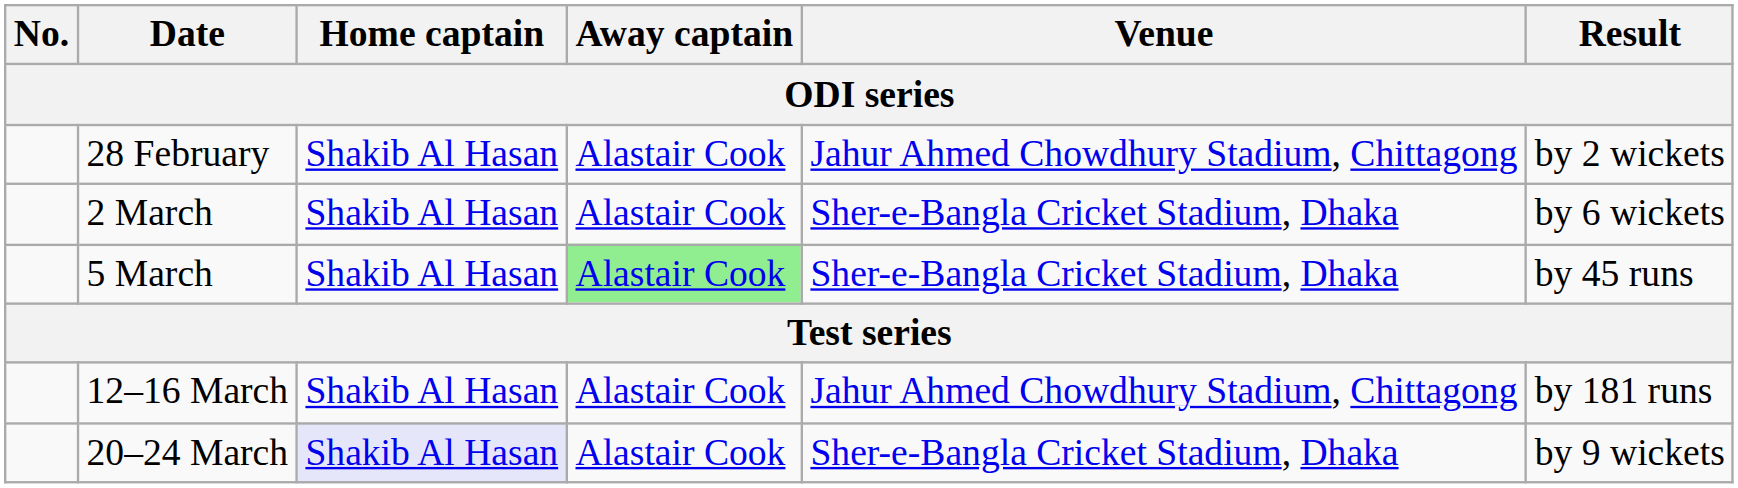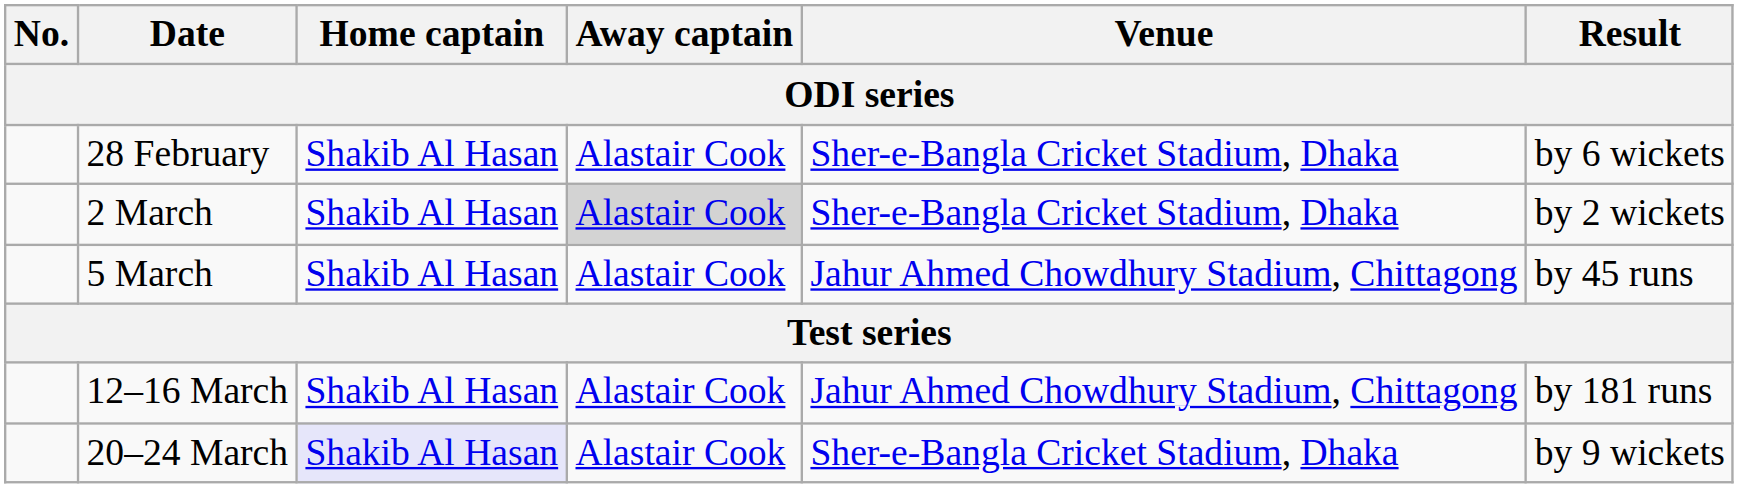 <table class="wikitable">
 <tr>
 <th>No.</th>
 <th>Date</th>
 <th>Home captain</th>
 <th>Away captain</th>
 <th>Venue</th>
 <th>Result</th>
 </tr>
 <tr>
 <th colspan="9">ODI series</th>
 </tr>
 <tr>
 <td></td>
 <td>28 February</td>
 <td><a href='#'>Shakib Al Hasan</a></td>
 <td><a href='#'>Alastair Cook</a></td>
-<td><a href='#'>Jahur Ahmed Chowdhury Stadium</a>, <a href='#'>Chittagong</a></td>
-<td> by 2 wickets</td>
+<td><a href='#'>Sher-e-Bangla Cricket Stadium</a>, <a href='#'>Dhaka</a></td>
+<td> by 6 wickets</td>
 </tr>
 <tr>
 <td></td>
 <td>2 March</td>
 <td><a href='#'>Shakib Al Hasan</a></td>
-<td><a href='#'>Alastair Cook</a></td>
+<td style="background: lightgrey;"><a href='#'>Alastair Cook</a></td>
 <td><a href='#'>Sher-e-Bangla Cricket Stadium</a>, <a href='#'>Dhaka</a></td>
-<td> by 6 wickets</td>
+<td> by 2 wickets</td>
 </tr>
 <tr>
 <td></td>
 <td>5 March</td>
 <td><a href='#'>Shakib Al Hasan</a></td>
-<td style="background: lightgreen;"><a href='#'>Alastair Cook</a></td>
-<td><a href='#'>Sher-e-Bangla Cricket Stadium</a>, <a href='#'>Dhaka</a></td>
+<td><a href='#'>Alastair Cook</a></td>
+<td><a href='#'>Jahur Ahmed Chowdhury Stadium</a>, <a href='#'>Chittagong</a></td>
 <td> by 45 runs</td>
 </tr>
 <tr>
 <th colspan="9">Test series</th>
 </tr>
 <tr>
 <td></td>
 <td>12–16 March</td>
 <td><a href='#'>Shakib Al Hasan</a></td>
 <td><a href='#'>Alastair Cook</a></td>
 <td><a href='#'>Jahur Ahmed Chowdhury Stadium</a>, <a href='#'>Chittagong</a></td>
 <td> by 181 runs</td>
 </tr>
 <tr>
 <td></td>
 <td>20–24 March</td>
 <td style="background: lavender;"><a href='#'>Shakib Al Hasan</a></td>
 <td><a href='#'>Alastair Cook</a></td>
 <td><a href='#'>Sher-e-Bangla Cricket Stadium</a>, <a href='#'>Dhaka</a></td>
 <td> by 9 wickets</td>
 </tr>
 </table>
